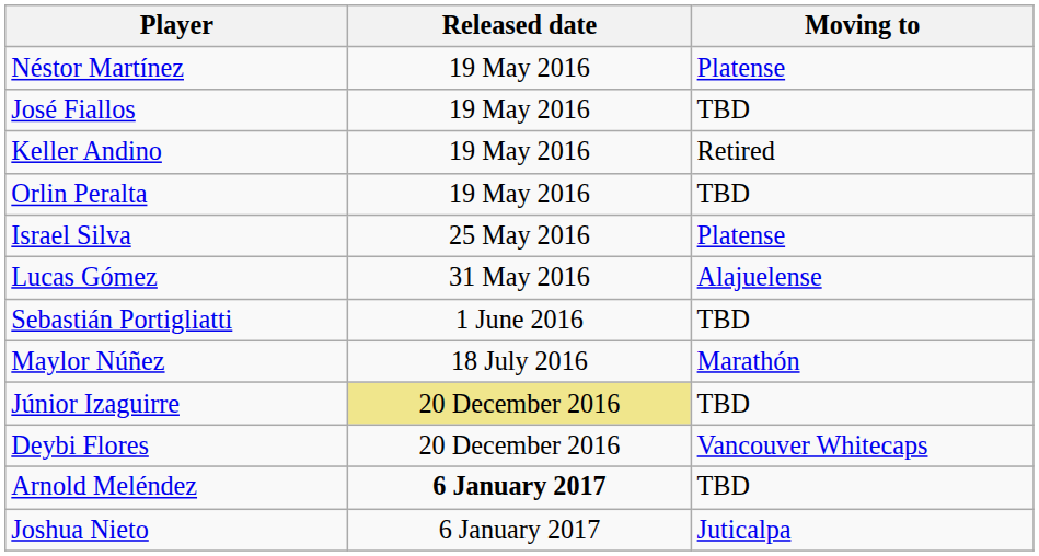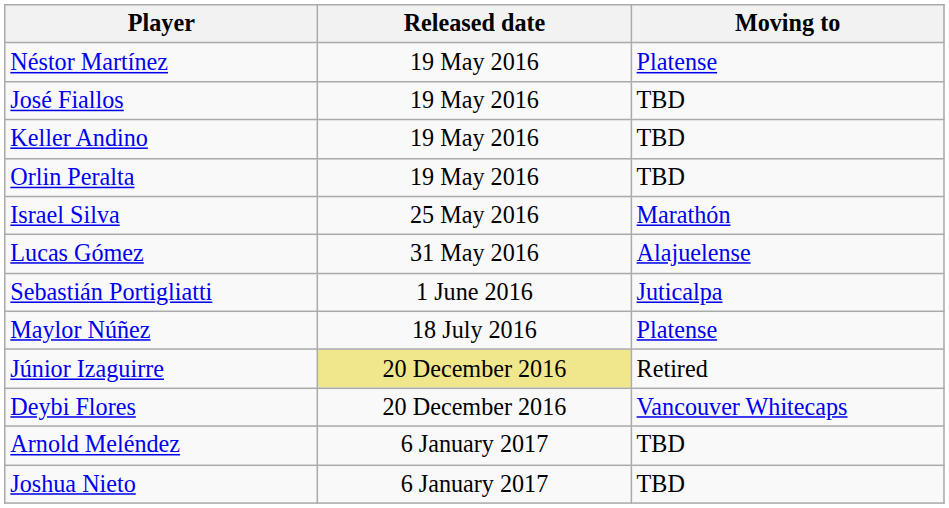 <table class="wikitable">
 <tr>
 <th width="200">Player</th>
 <th width="200">Released date</th>
 <th width="200">Moving to</th>
 </tr>
 <tr>
 <td> <a href='#'>Néstor Martínez</a></td>
 <td align="center">19 May 2016</td>
 <td> <a href='#'>Platense</a></td>
 </tr>
 <tr>
 <td> <a href='#'>José Fiallos</a></td>
 <td align="center">19 May 2016</td>
 <td>TBD</td>
 </tr>
 <tr>
 <td> <a href='#'>Keller Andino</a></td>
 <td align="center">19 May 2016</td>
-<td>Retired</td>
+<td>TBD</td>
 </tr>
 <tr>
 <td> <a href='#'>Orlin Peralta</a></td>
 <td align="center">19 May 2016</td>
 <td>TBD</td>
 </tr>
 <tr>
 <td> <a href='#'>Israel Silva</a></td>
 <td align="center">25 May 2016</td>
-<td> <a href='#'>Platense</a></td>
+<td> <a href='#'>Marathón</a></td>
 </tr>
 <tr>
 <td> <a href='#'>Lucas Gómez</a></td>
 <td align="center">31 May 2016</td>
 <td> <a href='#'>Alajuelense</a></td>
 </tr>
 <tr>
 <td> <a href='#'>Sebastián Portigliatti</a></td>
 <td align="center">1 June 2016</td>
-<td>TBD</td>
+<td> <a href='#'>Juticalpa</a></td>
 </tr>
 <tr>
 <td> <a href='#'>Maylor Núñez</a></td>
 <td align="center">18 July 2016</td>
-<td> <a href='#'>Marathón</a></td>
+<td> <a href='#'>Platense</a></td>
 </tr>
 <tr>
 <td> <a href='#'>Júnior Izaguirre</a></td>
 <td align="center" style="background: khaki;">20 December 2016</td>
-<td>TBD</td>
+<td>Retired</td>
 </tr>
 <tr>
 <td> <a href='#'>Deybi Flores</a></td>
 <td align="center">20 December 2016</td>
 <td> <a href='#'>Vancouver Whitecaps</a></td>
 </tr>
 <tr>
 <td> <a href='#'>Arnold Meléndez</a></td>
-<td align="center"><strong>6 January 2017</strong></td>
+<td align="center">6 January 2017</td>
 <td>TBD</td>
 </tr>
 <tr>
 <td> <a href='#'>Joshua Nieto</a></td>
 <td align="center">6 January 2017</td>
-<td> <a href='#'>Juticalpa</a></td>
+<td>TBD</td>
 </tr>
 </table>
